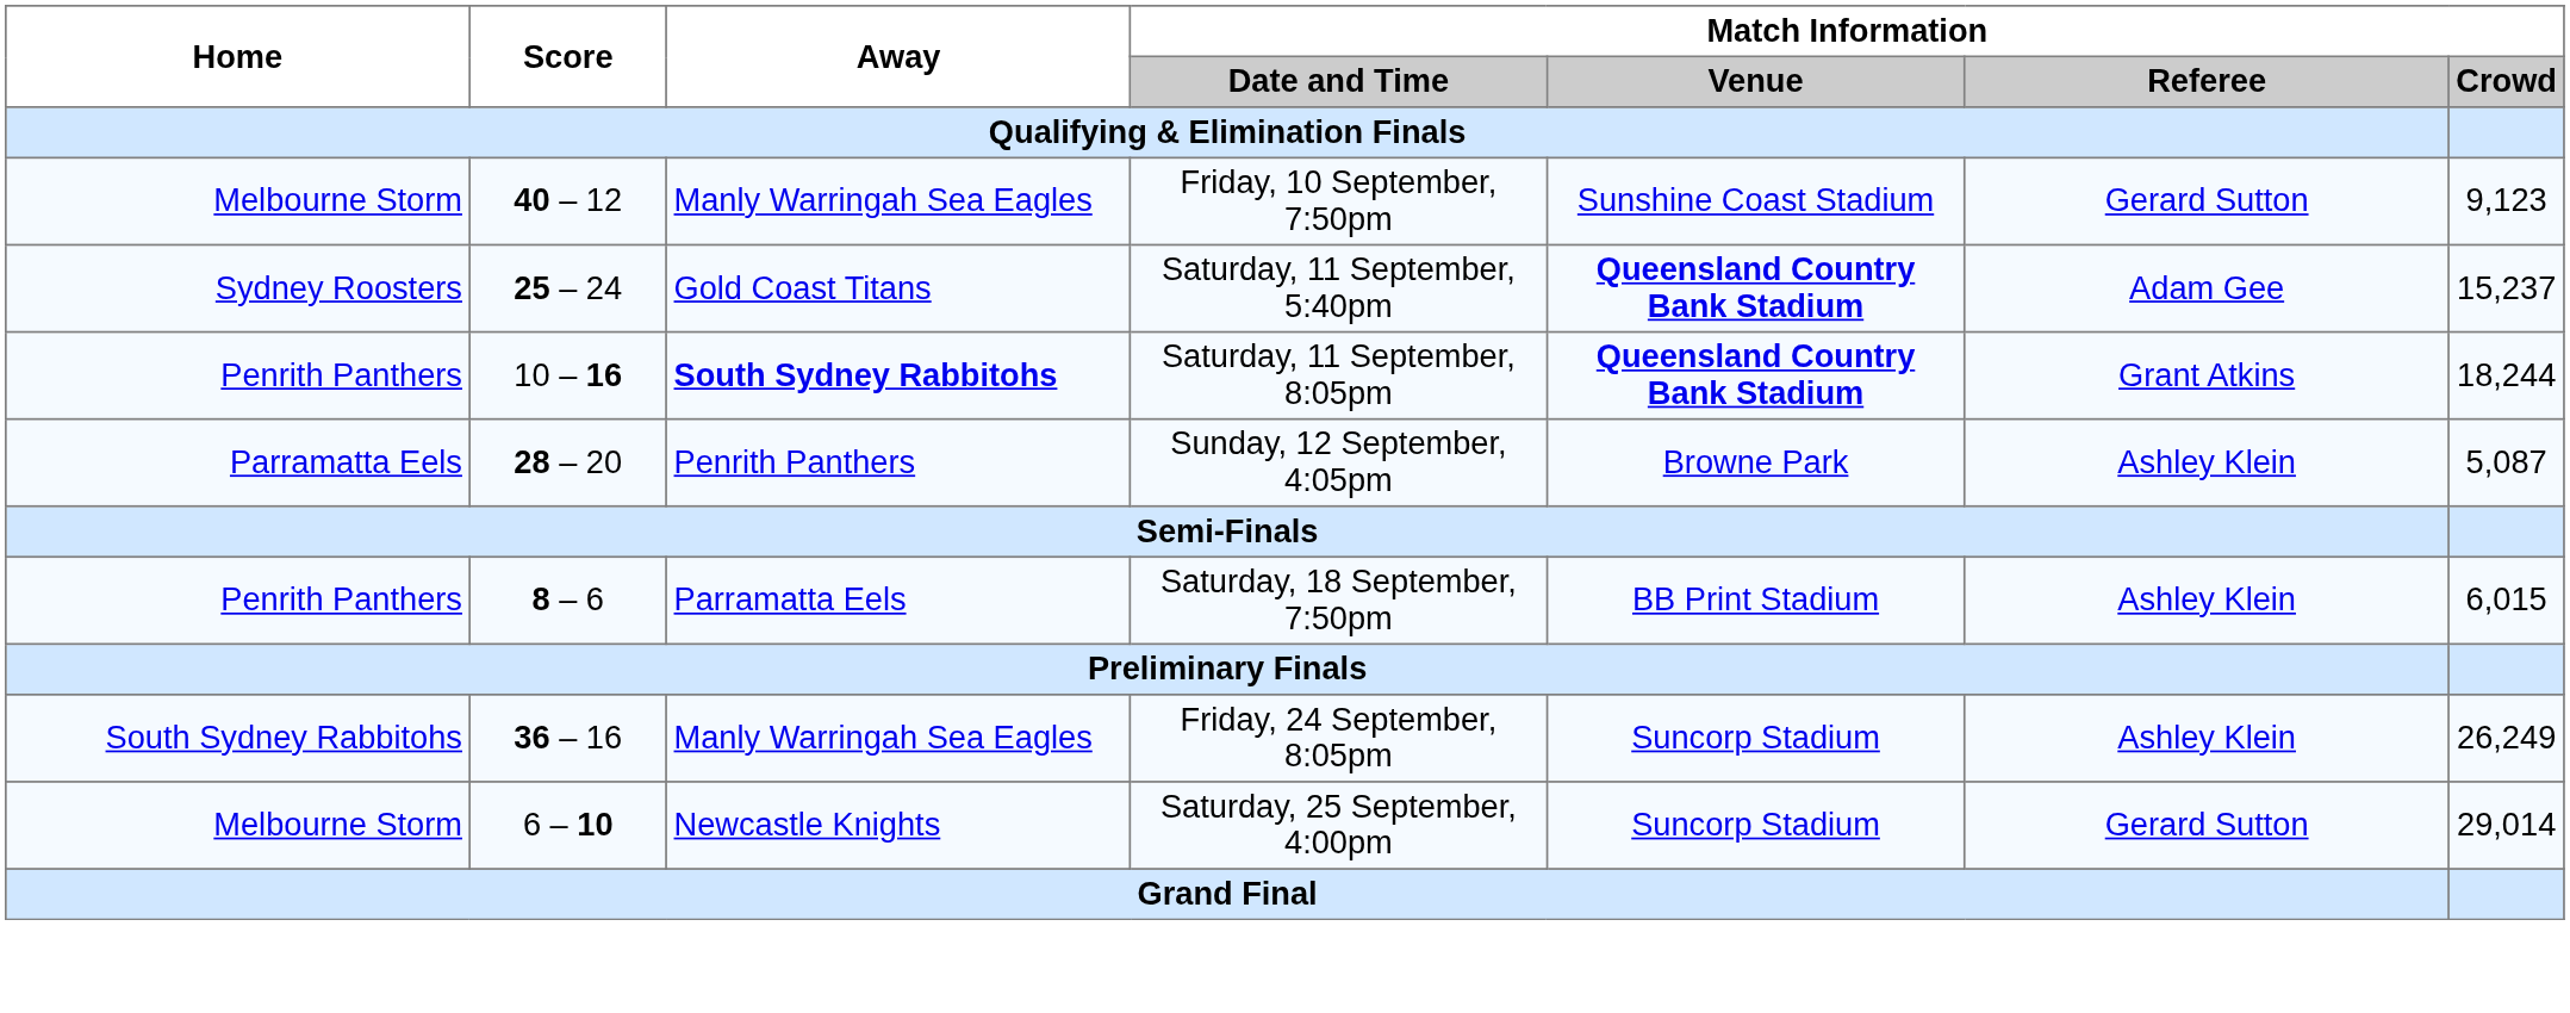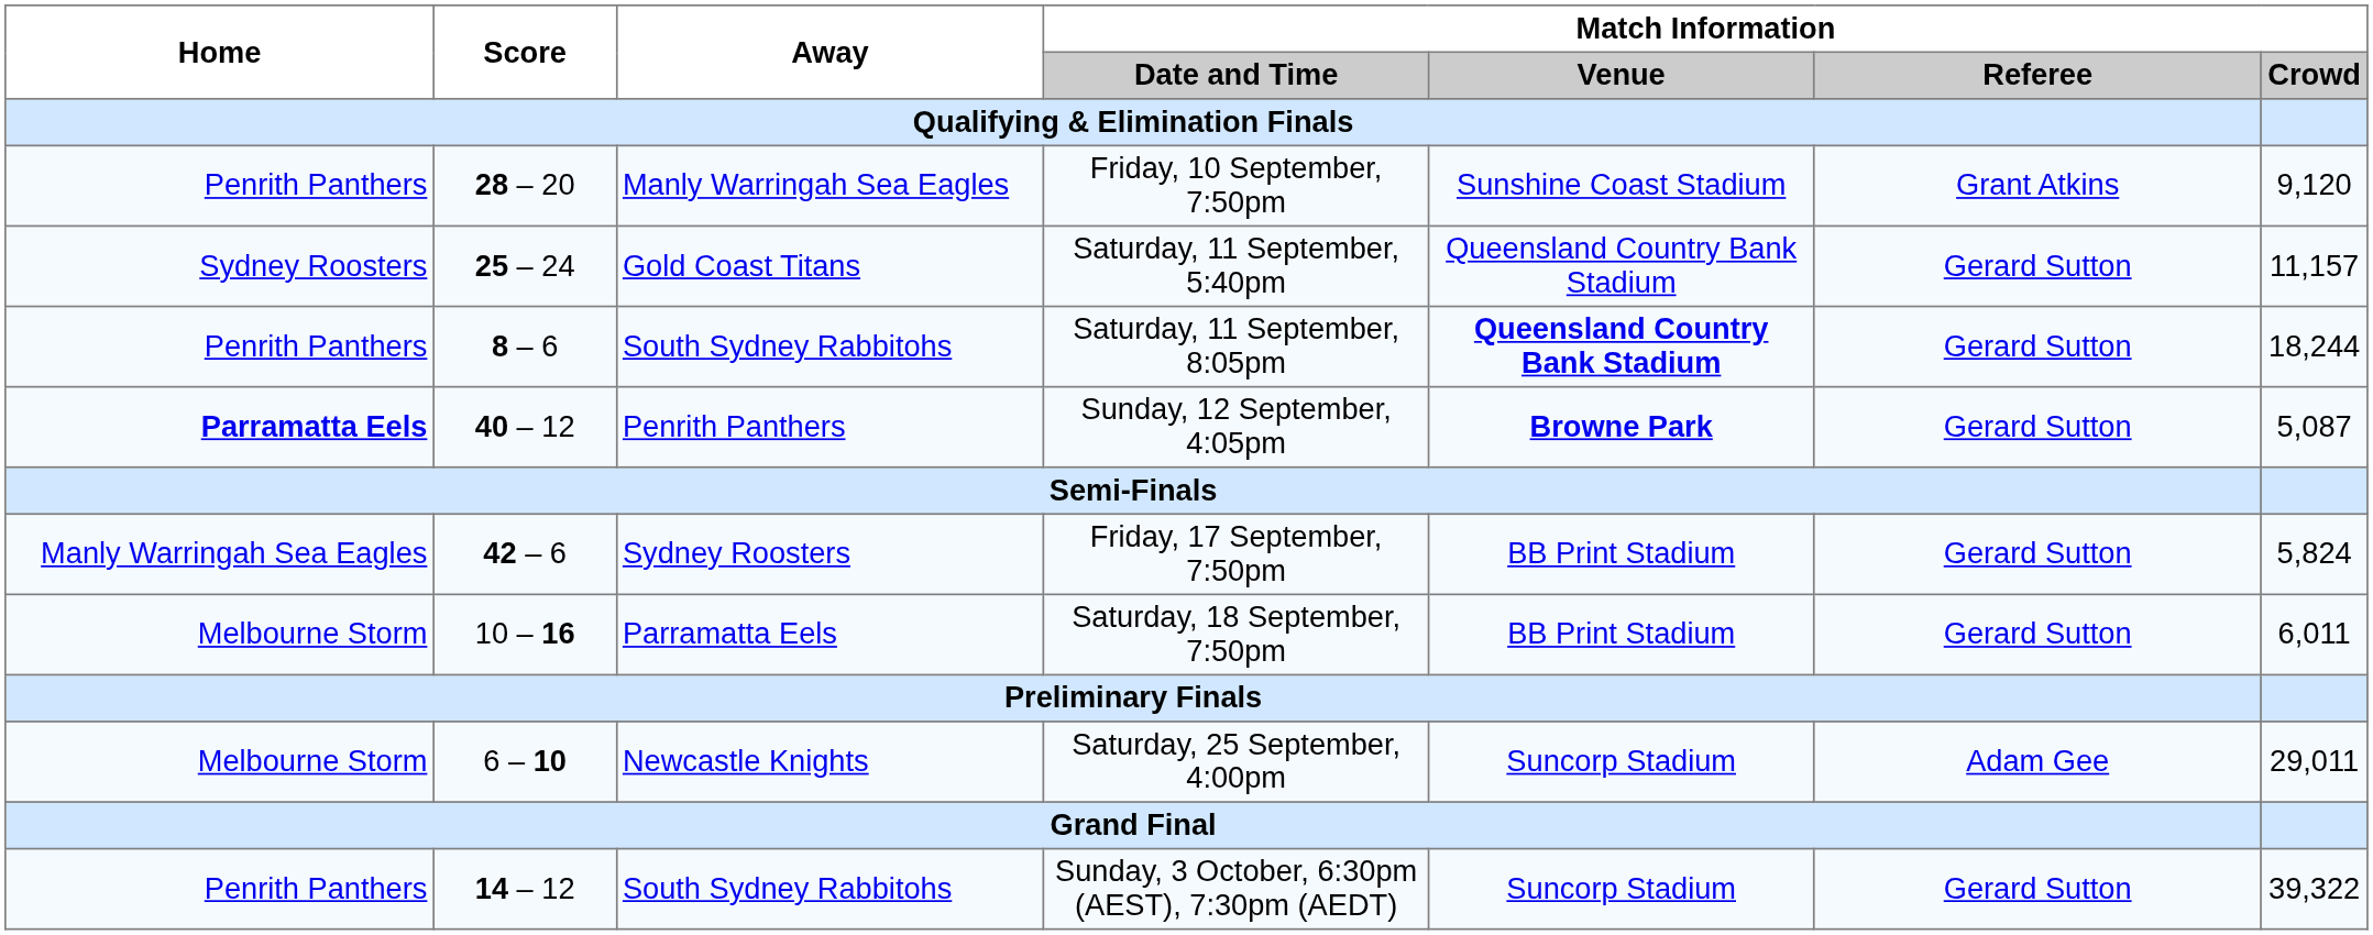 <table border="1" cellpadding="3" cellspacing="0" width="100%" style="border-collapse:collapse;  text-align:center;">
 <tr>
 <th rowspan="2" width="19%">Home</th>
 <th rowspan="2" width="8%">Score</th>
 <th rowspan="2" width="19%">Away</th>
 <th colspan="4">Match Information</th>
 </tr>
 <tr bgcolor="#CCCCCC">
 <th width="17%">Date and Time</th>
 <th width="17%">Venue</th>
 <th width="50%">Referee</th>
 <th width="8%">Crowd</th>
 </tr>
 <tr style="background:#d0e7ff;">
 <td colspan="6"><strong>Qualifying & Elimination Finals</strong></td>
 <td></td>
 </tr>
 <tr style="text-align:center; background:#f5faff;">
-<td align="right"><a href='#'>Melbourne Storm</a> </td>
-<td><strong>40</strong> – 12</td>
+<td align="right"><a href='#'>Penrith Panthers</a> </td>
+<td><strong>28</strong> – 20</td>
 <td align="left"> <a href='#'>Manly Warringah Sea Eagles</a></td>
 <td>Friday, 10 September, 7:50pm</td>
 <td><a href='#'>Sunshine Coast Stadium</a></td>
-<td><a href='#'>Gerard Sutton</a></td>
-<td>9,123</td>
+<td><a href='#'>Grant Atkins</a></td>
+<td>9,120</td>
 </tr>
 <tr style="text-align:center; background:#f5faff;">
 <td align="right"><a href='#'>Sydney Roosters</a> </td>
 <td><strong>25</strong> – 24</td>
 <td align="left"> <a href='#'>Gold Coast Titans</a></td>
 <td>Saturday, 11 September, 5:40pm</td>
-<td><strong><a href='#'>Queensland Country Bank Stadium</a></strong></td>
-<td><a href='#'>Adam Gee</a></td>
-<td>15,237</td>
+<td><a href='#'>Queensland Country Bank Stadium</a></td>
+<td><a href='#'>Gerard Sutton</a></td>
+<td>11,157</td>
 </tr>
 <tr style="text-align:center; background:#f5faff;">
 <td align="right"><a href='#'>Penrith Panthers</a> </td>
-<td>10 – <strong>16</strong></td>
-<td align="left"><strong> <a href='#'>South Sydney Rabbitohs</a></strong></td>
+<td><strong>8</strong> – 6</td>
+<td align="left"> <a href='#'>South Sydney Rabbitohs</a></td>
 <td>Saturday, 11 September, 8:05pm</td>
 <td><strong><a href='#'>Queensland Country Bank Stadium</a></strong></td>
-<td><a href='#'>Grant Atkins</a></td>
+<td><a href='#'>Gerard Sutton</a></td>
 <td>18,244</td>
 </tr>
 <tr style="text-align:center; background:#f5faff;">
-<td align="right"><a href='#'>Parramatta Eels</a> </td>
-<td><strong>28</strong> – 20</td>
+<td align="right"><strong><a href='#'>Parramatta Eels</a> </strong></td>
+<td><strong>40</strong> – 12</td>
 <td align="left"> <a href='#'>Penrith Panthers</a></td>
 <td>Sunday, 12 September, 4:05pm</td>
-<td><a href='#'>Browne Park</a></td>
-<td><a href='#'>Ashley Klein</a></td>
+<td><strong><a href='#'>Browne Park</a></strong></td>
+<td><a href='#'>Gerard Sutton</a></td>
 <td>5,087</td>
 </tr>
 <tr style="background:#d0e7ff;">
 <td colspan="6"><strong>Semi-Finals</strong></td>
 <td></td>
 </tr>
 <tr style="text-align:center; background:#f5faff;">
-<td align="right"><a href='#'>Penrith Panthers</a> </td>
-<td><strong>8</strong> – 6</td>
+<td align="right"><a href='#'>Manly Warringah Sea Eagles</a> </td>
+<td><strong>42</strong> – 6</td>
+<td align="left"> <a href='#'>Sydney Roosters</a></td>
+<td>Friday, 17 September, 7:50pm</td>
+<td><a href='#'>BB Print Stadium</a></td>
+<td><a href='#'>Gerard Sutton</a></td>
+<td>5,824</td>
+</tr>
+<tr style="text-align:center; background:#f5faff;">
+<td align="right"><a href='#'>Melbourne Storm</a> </td>
+<td>10 – <strong>16</strong></td>
 <td align="left"> <a href='#'>Parramatta Eels</a></td>
 <td>Saturday, 18 September, 7:50pm</td>
 <td><a href='#'>BB Print Stadium</a></td>
-<td><a href='#'>Ashley Klein</a></td>
-<td>6,015</td>
+<td><a href='#'>Gerard Sutton</a></td>
+<td>6,011</td>
 </tr>
 <tr style="background:#d0e7ff;">
 <td colspan="6"><strong>Preliminary Finals</strong></td>
 <td></td>
-</tr>
-<tr style="text-align:center; background:#f5faff;">
-<td align="right"><a href='#'>South Sydney Rabbitohs</a> </td>
-<td><strong>36</strong> – 16</td>
-<td align="left"> <a href='#'>Manly Warringah Sea Eagles</a></td>
-<td>Friday, 24 September, 8:05pm</td>
-<td><a href='#'>Suncorp Stadium</a></td>
-<td><a href='#'>Ashley Klein</a></td>
-<td>26,249</td>
 </tr>
 <tr style="text-align:center; background:#f5faff;">
 <td align="right"><a href='#'>Melbourne Storm</a> </td>
 <td>6 – <strong>10</strong></td>
 <td align="left"> <a href='#'>Newcastle Knights</a></td>
 <td>Saturday, 25 September, 4:00pm</td>
 <td><a href='#'>Suncorp Stadium</a></td>
-<td><a href='#'>Gerard Sutton</a></td>
-<td>29,014</td>
+<td><a href='#'>Adam Gee</a></td>
+<td>29,011</td>
 </tr>
 <tr style="background:#d0e7ff;">
 <td colspan="6"><strong>Grand Final</strong></td>
 <td></td>
 </tr>
+<tr style="text-align:center; background:#f5faff;">
+<td align="right"><a href='#'>Penrith Panthers</a> </td>
+<td><strong>14</strong> – 12</td>
+<td align="left"> <a href='#'>South Sydney Rabbitohs</a></td>
+<td>Sunday, 3 October, 6:30pm (AEST), 7:30pm (AEDT)</td>
+<td><a href='#'>Suncorp Stadium</a></td>
+<td><a href='#'>Gerard Sutton</a></td>
+<td>39,322</td>
+</tr>
 </table>
